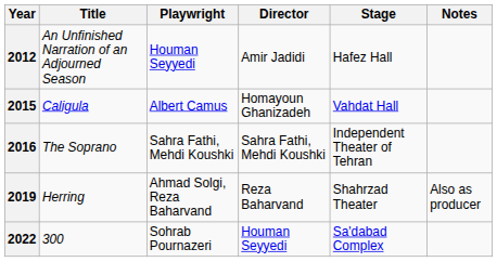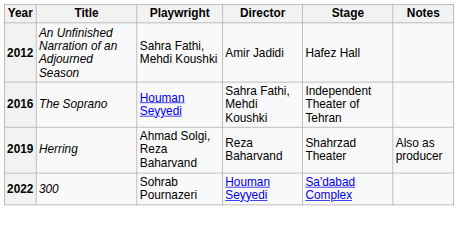 <table class="wikitable plainrowheaders sortable"  style=font-size:100%>
 <tr>
 <th scope="col">Year</th>
 <th scope="col">Title</th>
 <th>Playwright</th>
 <th>Director</th>
 <th scope="col">Stage</th>
 <th scope="col" class="unsortable">Notes</th>
 </tr>
 <tr>
 <th scope=row>2012</th>
 <td><em>An Unfinished Narration of an Adjourned Season</em></td>
-<td><a href='#'>Houman Seyyedi</a></td>
+<td>Sahra Fathi, Mehdi Koushki</td>
 <td>Amir Jadidi</td>
 <td>Hafez Hall</td>
 <td></td>
 </tr>
 <tr>
-<th scope=row>2015</th>
-<td><em><a href='#'>Caligula</a></em></td>
-<td><a href='#'>Albert Camus</a></td>
-<td>Homayoun Ghanizadeh</td>
-<td><a href='#'>Vahdat Hall</a></td>
-<td></td>
-</tr>
-<tr>
 <th scope=row>2016</th>
 <td><em>The Soprano</em></td>
-<td>Sahra Fathi, Mehdi Koushki</td>
+<td><a href='#'>Houman Seyyedi</a></td>
 <td>Sahra Fathi, Mehdi Koushki</td>
 <td>Independent Theater of Tehran</td>
 <td></td>
 </tr>
 <tr>
 <th scope=row>2019</th>
 <td><em>Herring</em></td>
 <td>Ahmad Solgi, Reza Baharvand</td>
 <td>Reza Baharvand</td>
 <td>Shahrzad Theater</td>
 <td>Also as producer</td>
 </tr>
 <tr>
 <th scope=row>2022</th>
 <td><em>300</em></td>
 <td>Sohrab Pournazeri</td>
 <td><a href='#'>Houman Seyyedi</a></td>
 <td><a href='#'>Sa'dabad Complex</a></td>
 <td></td>
 </tr>
 </table>
